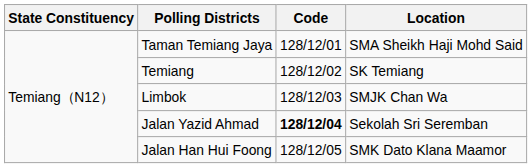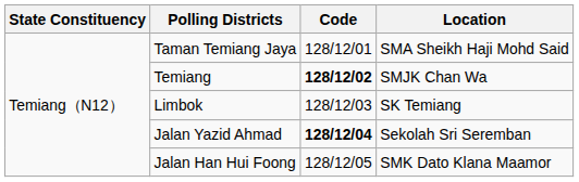 <table class="wikitable sortable mw-collapsible">
 <tr>
 <th><small>State Constituency</small></th>
 <th><small>Polling Districts</small></th>
 <th><small>Code</small></th>
 <th><small>Location</small></th>
 </tr>
 <tr>
 <td rowspan="5"><small>Temiang（N12）</small></td>
 <td><small>Taman Temiang Jaya</small></td>
 <td><small>128/12/01</small></td>
 <td><small>SMA Sheikh Haji Mohd Said</small></td>
 </tr>
 <tr>
 <td><small>Temiang</small></td>
-<td><small>128/12/02</small></td>
-<td><small>SK Temiang</small></td>
+<td><strong><small>128/12/02</small></strong></td>
+<td><small>SMJK Chan Wa</small></td>
 </tr>
 <tr>
 <td><small>Limbok</small></td>
 <td><small>128/12/03</small></td>
-<td><small>SMJK Chan Wa</small></td>
+<td><small>SK Temiang</small></td>
 </tr>
 <tr>
 <td><small>Jalan Yazid Ahmad</small></td>
 <td><strong><small>128/12/04</small></strong></td>
 <td><small>Sekolah Sri Seremban</small></td>
 </tr>
 <tr>
 <td><small>Jalan Han Hui Foong</small></td>
 <td><small>128/12/05</small></td>
 <td><small>SMK Dato Klana Maamor</small></td>
 </tr>
 </table>
